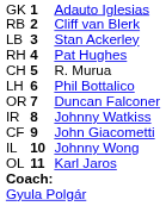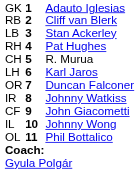 <table cellspacing="0" cellpadding="0" style="font-size:90%;margin:auto">
 <tr>
 <th width=25></th>
 <th width=25></th>
 </tr>
 <tr>
 <td>GK</td>
 <td><strong>1</strong></td>
 <td> <a href='#'>Adauto Iglesias</a></td>
 </tr>
 <tr>
 <td>RB</td>
 <td><strong>2</strong></td>
 <td> <a href='#'>Cliff van Blerk</a></td>
 </tr>
 <tr>
 <td>LB</td>
 <td><strong>3</strong></td>
 <td> <a href='#'>Stan Ackerley</a></td>
 </tr>
 <tr>
 <td>RH</td>
 <td><strong>4</strong></td>
 <td> <a href='#'>Pat Hughes</a></td>
 </tr>
 <tr>
 <td>CH</td>
 <td><strong>5</strong></td>
 <td> R. Murua</td>
 </tr>
 <tr>
 <td>LH</td>
 <td><strong>6</strong></td>
-<td> <a href='#'>Phil Bottalico</a></td>
+<td> <a href='#'>Karl Jaros</a></td>
 </tr>
 <tr>
 <td>OR</td>
 <td><strong>7</strong></td>
 <td> <a href='#'>Duncan Falconer</a></td>
 </tr>
 <tr>
 <td>IR</td>
 <td><strong>8</strong></td>
 <td> <a href='#'>Johnny Watkiss</a></td>
 </tr>
 <tr>
 <td>CF</td>
 <td><strong>9</strong></td>
 <td> <a href='#'>John Giacometti</a></td>
 </tr>
 <tr>
 <td>IL</td>
 <td><strong>10</strong></td>
 <td> <a href='#'>Johnny Wong</a></td>
 </tr>
 <tr>
 <td>OL</td>
 <td><strong>11</strong></td>
-<td> <a href='#'>Karl Jaros</a></td>
+<td> <a href='#'>Phil Bottalico</a></td>
 </tr>
 <tr>
 <td colspan=3><strong>Coach:</strong></td>
 </tr>
 <tr>
 <td colspan=4> <a href='#'>Gyula Polgár</a></td>
 </tr>
 </table>
